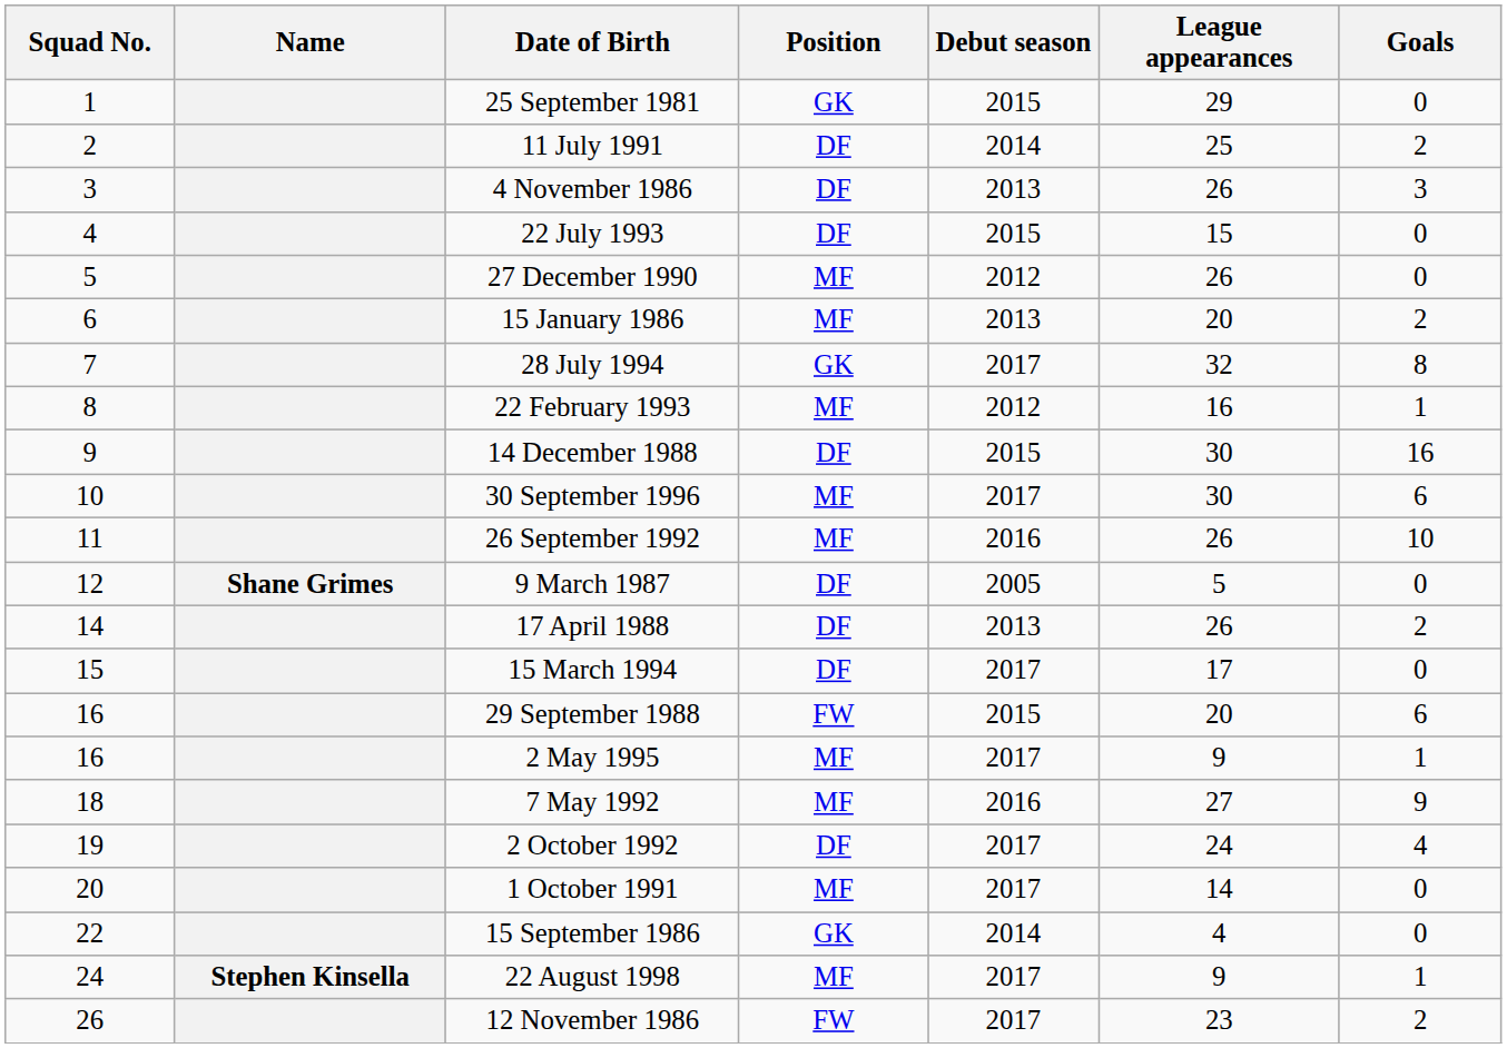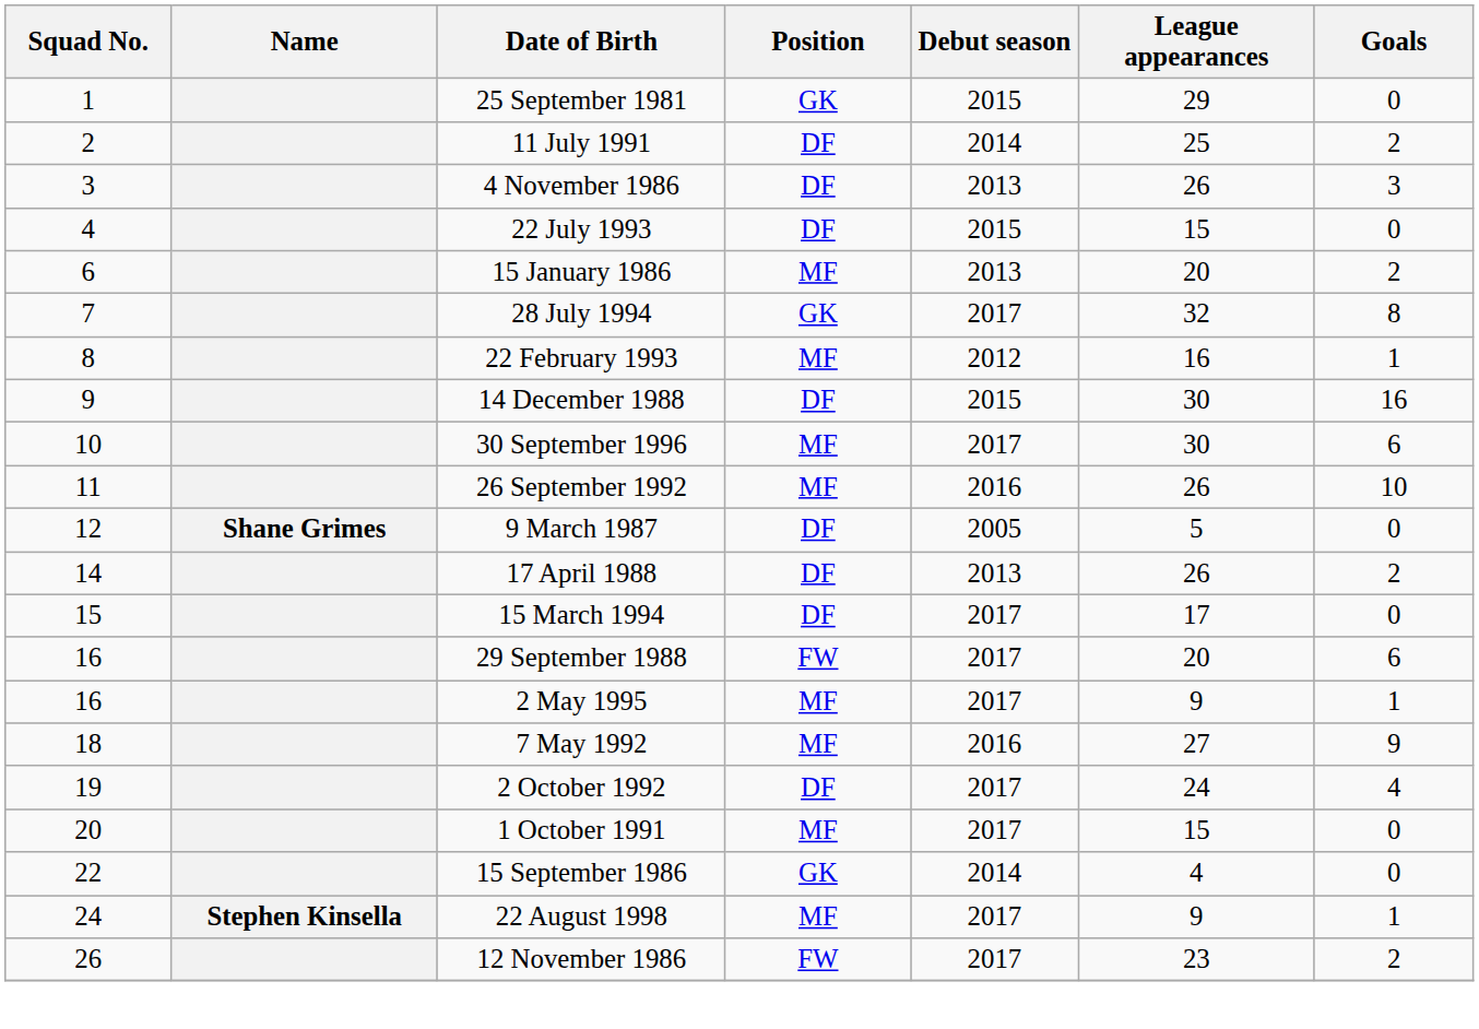 <table class="sortable wikitable plainrowheaders"  style="text-align: center;">
 <tr>
 <th scope="col" style="width:1%;">Squad No.</th>
 <th scope="col" style="width:2%;">Name</th>
 <th scope="col" style="width:2%;">Date of Birth</th>
 <th scope="col" style="width:1%;">Position</th>
 <th scope="col" style="width:1%;">Debut season</th>
 <th scope="col" style="width:1%;">League appearances</th>
 <th scope="col" style="width:1%;">Goals</th>
 </tr>
 <tr>
 <td>1</td>
 <th scope="row"> </th>
 <td>25 September 1981</td>
 <td><a href='#'>GK</a></td>
 <td>2015</td>
 <td>29</td>
 <td>0</td>
 </tr>
 <tr>
 <td>2</td>
 <th scope="row"> </th>
 <td>11 July 1991</td>
 <td><a href='#'>DF</a></td>
 <td>2014</td>
 <td>25</td>
 <td>2</td>
 </tr>
 <tr>
 <td>3</td>
 <th scope="row"> </th>
 <td>4 November 1986</td>
 <td><a href='#'>DF</a></td>
 <td>2013</td>
 <td>26</td>
 <td>3</td>
 </tr>
 <tr>
 <td>4</td>
 <th scope="row"> </th>
 <td>22 July 1993</td>
 <td><a href='#'>DF</a></td>
 <td>2015</td>
 <td>15</td>
-<td>0</td>
-</tr>
-<tr>
-<td>5</td>
-<th scope="row"> </th>
-<td>27 December 1990</td>
-<td><a href='#'>MF</a></td>
-<td>2012</td>
-<td>26</td>
 <td>0</td>
 </tr>
 <tr>
 <td>6</td>
 <th scope="row"> </th>
 <td>15 January 1986</td>
 <td><a href='#'>MF</a></td>
 <td>2013</td>
 <td>20</td>
 <td>2</td>
 </tr>
 <tr>
 <td>7</td>
 <th scope="row"> </th>
 <td>28 July 1994</td>
 <td><a href='#'>GK</a></td>
 <td>2017</td>
 <td>32</td>
 <td>8</td>
 </tr>
 <tr>
 <td>8</td>
 <th scope="row"> </th>
 <td>22 February 1993</td>
 <td><a href='#'>MF</a></td>
 <td>2012</td>
 <td>16</td>
 <td>1</td>
 </tr>
 <tr>
 <td>9</td>
 <th scope="row"> </th>
 <td>14 December 1988</td>
 <td><a href='#'>DF</a></td>
 <td>2015</td>
 <td>30</td>
 <td>16</td>
 </tr>
 <tr>
 <td>10</td>
 <th scope="row"> </th>
 <td>30 September 1996</td>
 <td><a href='#'>MF</a></td>
 <td>2017</td>
 <td>30</td>
 <td>6</td>
 </tr>
 <tr>
 <td>11</td>
 <th scope="row"> </th>
 <td>26 September 1992</td>
 <td><a href='#'>MF</a></td>
 <td>2016</td>
 <td>26</td>
 <td>10</td>
 </tr>
 <tr>
 <td>12</td>
 <th scope="row"> Shane Grimes</th>
 <td>9 March 1987</td>
 <td><a href='#'>DF</a></td>
 <td>2005</td>
 <td>5</td>
 <td>0</td>
 </tr>
 <tr>
 <td>14</td>
 <th scope="row"> </th>
 <td>17 April 1988</td>
 <td><a href='#'>DF</a></td>
 <td>2013</td>
 <td>26</td>
 <td>2</td>
 </tr>
 <tr>
 <td>15</td>
 <th scope="row"> </th>
 <td>15 March 1994</td>
 <td><a href='#'>DF</a></td>
 <td>2017</td>
 <td>17</td>
 <td>0</td>
 </tr>
 <tr>
 <td>16</td>
 <th scope="row"> </th>
 <td>29 September 1988</td>
 <td><a href='#'>FW</a></td>
-<td>2015</td>
+<td>2017</td>
 <td>20</td>
 <td>6</td>
 </tr>
 <tr>
 <td>16</td>
 <th scope="row"> </th>
 <td>2 May 1995</td>
 <td><a href='#'>MF</a></td>
 <td>2017</td>
 <td>9</td>
 <td>1</td>
 </tr>
 <tr>
 <td>18</td>
 <th scope="row"> </th>
 <td>7 May 1992</td>
 <td><a href='#'>MF</a></td>
 <td>2016</td>
 <td>27</td>
 <td>9</td>
 </tr>
 <tr>
 <td>19</td>
 <th scope="row"> </th>
 <td>2 October 1992</td>
 <td><a href='#'>DF</a></td>
 <td>2017</td>
 <td>24</td>
 <td>4</td>
 </tr>
 <tr>
 <td>20</td>
 <th scope="row"> </th>
 <td>1 October 1991</td>
 <td><a href='#'>MF</a></td>
 <td>2017</td>
-<td>14</td>
+<td>15</td>
 <td>0</td>
 </tr>
 <tr>
 <td>22</td>
 <th scope="row"> </th>
 <td>15 September 1986</td>
 <td><a href='#'>GK</a></td>
 <td>2014</td>
 <td>4</td>
 <td>0</td>
 </tr>
 <tr>
 <td>24</td>
 <th scope="row"> Stephen Kinsella</th>
 <td>22 August 1998</td>
 <td><a href='#'>MF</a></td>
 <td>2017</td>
 <td>9</td>
 <td>1</td>
 </tr>
 <tr>
 <td>26</td>
 <th scope="row"> </th>
 <td>12 November 1986</td>
 <td><a href='#'>FW</a></td>
 <td>2017</td>
 <td>23</td>
 <td>2</td>
 </tr>
 <tr>
 </tr>
 </table>
